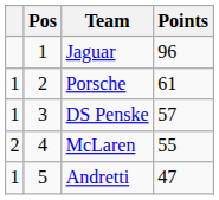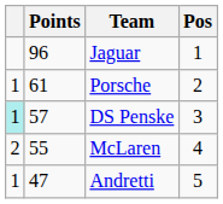 <table class="wikitable" style="font-size: 85%;">
 <tr>
 <th></th>
+<th>Points</th>
+<th>Team</th>
 <th>Pos</th>
-<th>Team</th>
-<th>Points</th>
 </tr>
 <tr>
 <td align="left"></td>
+<td align="left">96</td>
+<td> <a href='#'>Jaguar</a></td>
 <td align="center">1</td>
-<td> <a href='#'>Jaguar</a></td>
-<td align="left">96</td>
 </tr>
 <tr>
 <td align="left"> 1</td>
+<td align="left">61</td>
+<td> <a href='#'>Porsche</a></td>
 <td align="center">2</td>
-<td> <a href='#'>Porsche</a></td>
-<td align="left">61</td>
+</tr>
+<tr>
+<td align="left" style="background: paleturquoise;"> 1</td>
+<td align="left">57</td>
+<td> <a href='#'>DS Penske</a></td>
+<td align="center">3</td>
+</tr>
+<tr>
+<td align="left"> 2</td>
+<td align="left">55</td>
+<td> <a href='#'>McLaren</a></td>
+<td align="center">4</td>
 </tr>
 <tr>
 <td align="left"> 1</td>
-<td align="center">3</td>
-<td> <a href='#'>DS Penske</a></td>
-<td align="left">57</td>
-</tr>
-<tr>
-<td align="left"> 2</td>
-<td align="center">4</td>
-<td> <a href='#'>McLaren</a></td>
-<td align="left">55</td>
-</tr>
-<tr>
-<td align="left"> 1</td>
+<td align="left">47</td>
+<td> <a href='#'>Andretti</a></td>
 <td align="center">5</td>
-<td> <a href='#'>Andretti</a></td>
-<td align="left">47</td>
 </tr>
 </table>
